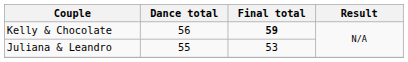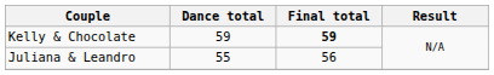 <table class="wikitable" style="font-size:100%; line-height:16px; text-align:center" width="40%">
 <tr>
 <th width=120>Couple</th>
 <th width=075>Dance total</th>
 <th width=075>Final total</th>
 <th width=075>Result</th>
 </tr>
 <tr>
 <td align="left">Kelly & Chocolate</td>
-<td>56</td>
+<td>59</td>
 <td><strong>59</strong></td>
 <td rowspan=2><small>N/A</small></td>
 </tr>
 <tr>
 <td align="left">Juliana & Leandro</td>
 <td>55</td>
-<td>53</td>
+<td>56</td>
 </tr>
 <tr>
 </tr>
 </table>
